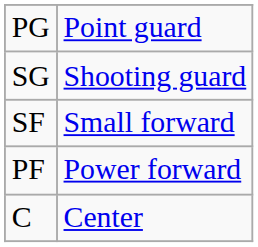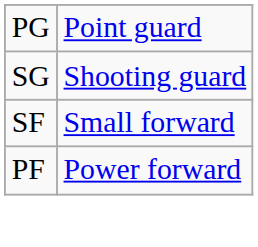 <table class="wikitable">
 <tr>
 <td>PG</td>
 <td><a href='#'>Point guard</a></td>
 </tr>
 <tr>
 <td>SG</td>
 <td><a href='#'>Shooting guard</a></td>
 </tr>
 <tr>
 <td>SF</td>
 <td><a href='#'>Small forward</a></td>
 </tr>
 <tr>
 <td>PF</td>
 <td><a href='#'>Power forward</a></td>
 </tr>
-<tr>
-<td>C</td>
-<td><a href='#'>Center</a></td>
-</tr>
 </table>
